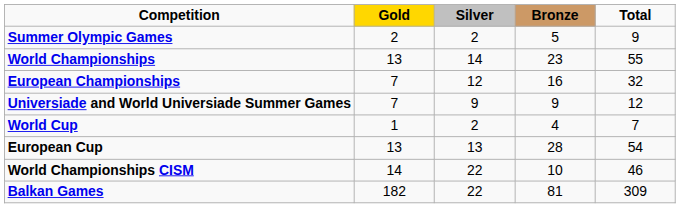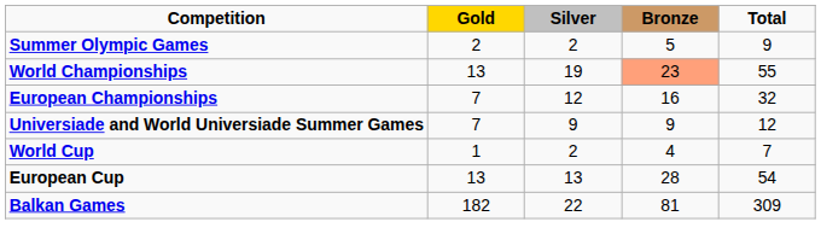 <table class="wikitable sortable" style="text-align:center">
 <tr>
 <td><strong>Competition</strong></td>
 <td width=85 align=center bgcolor=gold> <strong>Gold</strong></td>
 <td width=85 align=center bgcolor=silver> <strong>Silver</strong></td>
 <td width=85 align=center bgcolor=cc9966> <strong>Bronze</strong></td>
 <td width=85 align=center><strong>Total</strong></td>
 </tr>
 <tr>
 <td align=left><strong><a href='#'>Summer Olympic Games</a></strong></td>
 <td>2</td>
 <td>2</td>
 <td>5</td>
 <td>9</td>
 </tr>
 <tr>
 <td align=left><strong><a href='#'>World Championships</a></strong></td>
 <td>13</td>
-<td>14</td>
-<td>23</td>
+<td>19</td>
+<td style="background: lightsalmon;">23</td>
 <td>55</td>
 </tr>
 <tr>
 <td align=left><strong><a href='#'>European Championships</a></strong></td>
 <td>7</td>
 <td>12</td>
 <td>16</td>
 <td>32</td>
 </tr>
 <tr>
 <td align=left><strong><a href='#'>Universiade</a> and World Universiade Summer Games</strong></td>
 <td>7</td>
 <td>9</td>
 <td>9</td>
 <td>12</td>
 </tr>
 <tr>
 <td align=left><strong><a href='#'>World Cup</a></strong></td>
 <td>1</td>
 <td>2</td>
 <td>4</td>
 <td>7</td>
 </tr>
 <tr>
 <td align=left><strong>European Cup</strong></td>
 <td>13</td>
 <td>13</td>
 <td>28</td>
 <td>54</td>
 </tr>
 <tr>
-<td align=left><strong>World Championships <a href='#'>CISM</a></strong></td>
-<td>14</td>
-<td>22</td>
-<td>10</td>
-<td>46</td>
-</tr>
-<tr>
 <td align=left><strong><a href='#'>Balkan Games</a></strong></td>
 <td>182</td>
 <td>22</td>
 <td>81</td>
 <td>309</td>
 </tr>
 </table>
